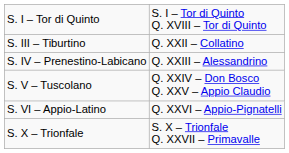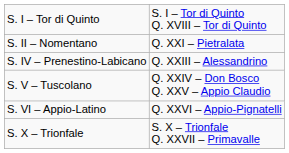 <table class="wikitable">
 <tr>
 <td>S. I – Tor di Quinto</td>
 <td>S. I – <a href='#'>Tor di Quinto</a><br>Q. XVIII – <a href='#'>Tor di Quinto</a></td>
 </tr>
 <tr>
-<td>S. III – Tiburtino</td>
-<td>Q. XXII – <a href='#'>Collatino</a></td>
+<td>S. II – Nomentano</td>
+<td>Q. XXI – <a href='#'>Pietralata</a></td>
 </tr>
 <tr>
 <td>S. IV – Prenestino-Labicano</td>
 <td>Q. XXIII – <a href='#'>Alessandrino</a></td>
 </tr>
 <tr>
 <td>S. V – Tuscolano</td>
 <td>Q. XXIV – <a href='#'>Don Bosco</a><br>Q. XXV – <a href='#'>Appio Claudio</a></td>
 </tr>
 <tr>
 <td>S. VI – Appio-Latino</td>
 <td>Q. XXVI – <a href='#'>Appio-Pignatelli</a></td>
 </tr>
 <tr>
 <td>S. X – Trionfale</td>
 <td>S. X – <a href='#'>Trionfale</a><br>Q. XXVII – <a href='#'>Primavalle</a></td>
 </tr>
 </table>
